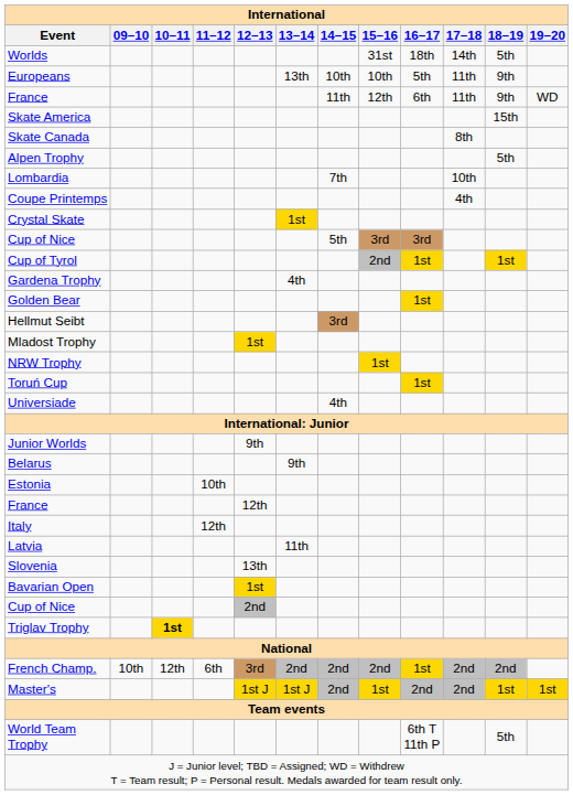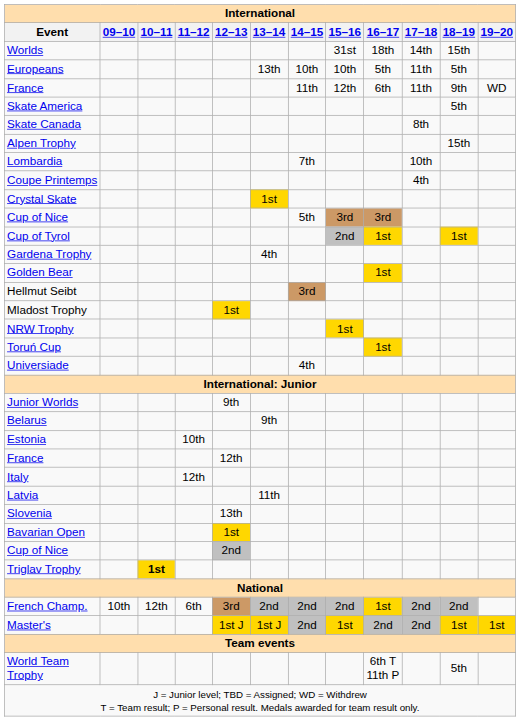 <table class="wikitable" style="text-align:center">
 <tr>
 <th colspan="12" style="background-color: #ffdead; " align="center">International</th>
 </tr>
 <tr>
 <th>Event</th>
 <th><a href='#'>09–10</a></th>
 <th><a href='#'>10–11</a></th>
 <th><a href='#'>11–12</a></th>
 <th><a href='#'>12–13</a></th>
 <th><a href='#'>13–14</a></th>
 <th><a href='#'>14–15</a></th>
 <th><a href='#'>15–16</a></th>
 <th><a href='#'>16–17</a></th>
 <th><a href='#'>17–18</a></th>
 <th><a href='#'>18–19</a></th>
 <th><a href='#'>19–20</a></th>
 </tr>
 <tr>
 <td align=left><a href='#'>Worlds</a></td>
 <td></td>
 <td></td>
 <td></td>
 <td></td>
 <td></td>
 <td></td>
 <td>31st</td>
 <td>18th</td>
 <td>14th</td>
-<td>5th</td>
+<td>15th</td>
 <td></td>
 </tr>
 <tr>
 <td align=left><a href='#'>Europeans</a></td>
 <td></td>
 <td></td>
 <td></td>
 <td></td>
 <td>13th</td>
 <td>10th</td>
 <td>10th</td>
 <td>5th</td>
 <td>11th</td>
-<td>9th</td>
+<td>5th</td>
 <td></td>
 </tr>
 <tr>
 <td align=left> <a href='#'>France</a></td>
 <td></td>
 <td></td>
 <td></td>
 <td></td>
 <td></td>
 <td>11th</td>
 <td>12th</td>
 <td>6th</td>
 <td>11th</td>
 <td>9th</td>
 <td>WD</td>
 </tr>
 <tr>
 <td align=left> <a href='#'>Skate America</a></td>
 <td></td>
 <td></td>
 <td></td>
 <td></td>
 <td></td>
 <td></td>
 <td></td>
 <td></td>
 <td></td>
-<td>15th</td>
+<td>5th</td>
 <td></td>
 </tr>
 <tr>
 <td align=left> <a href='#'>Skate Canada</a></td>
 <td></td>
 <td></td>
 <td></td>
 <td></td>
 <td></td>
 <td></td>
 <td></td>
 <td></td>
 <td>8th</td>
 <td></td>
 <td></td>
 </tr>
 <tr>
 <td align=left> <a href='#'>Alpen Trophy</a></td>
 <td></td>
 <td></td>
 <td></td>
 <td></td>
 <td></td>
 <td></td>
 <td></td>
 <td></td>
 <td></td>
-<td>5th</td>
+<td>15th</td>
 <td></td>
 </tr>
 <tr>
 <td align=left> <a href='#'>Lombardia</a></td>
 <td></td>
 <td></td>
 <td></td>
 <td></td>
 <td></td>
 <td>7th</td>
 <td></td>
 <td></td>
 <td>10th</td>
 <td></td>
 <td></td>
 </tr>
 <tr>
 <td align=left><a href='#'>Coupe Printemps</a></td>
 <td></td>
 <td></td>
 <td></td>
 <td></td>
 <td></td>
 <td></td>
 <td></td>
 <td></td>
 <td>4th</td>
 <td></td>
 <td></td>
 </tr>
 <tr>
 <td align=left><a href='#'>Crystal Skate</a></td>
 <td></td>
 <td></td>
 <td></td>
 <td></td>
 <td bgcolor=gold>1st</td>
 <td></td>
 <td></td>
 <td></td>
 <td></td>
 <td></td>
 <td></td>
 </tr>
 <tr>
 <td align=left><a href='#'>Cup of Nice</a></td>
 <td></td>
 <td></td>
 <td></td>
 <td></td>
 <td></td>
 <td>5th</td>
 <td bgcolor=cc9966>3rd</td>
 <td bgcolor=cc9966>3rd</td>
 <td></td>
 <td></td>
 <td></td>
 </tr>
 <tr>
 <td align=left><a href='#'>Cup of Tyrol</a></td>
 <td></td>
 <td></td>
 <td></td>
 <td></td>
 <td></td>
 <td></td>
 <td bgcolor=silver>2nd</td>
 <td bgcolor=gold>1st</td>
 <td></td>
 <td bgcolor=gold>1st</td>
 <td></td>
 </tr>
 <tr>
 <td align=left><a href='#'>Gardena Trophy</a></td>
 <td></td>
 <td></td>
 <td></td>
 <td></td>
 <td>4th</td>
 <td></td>
 <td></td>
 <td></td>
 <td></td>
 <td></td>
 <td></td>
 </tr>
 <tr>
 <td align=left><a href='#'>Golden Bear</a></td>
 <td></td>
 <td></td>
 <td></td>
 <td></td>
 <td></td>
 <td></td>
 <td></td>
 <td bgcolor=gold>1st</td>
 <td></td>
 <td></td>
 <td></td>
 </tr>
 <tr>
 <td align=left>Hellmut Seibt</td>
 <td></td>
 <td></td>
 <td></td>
 <td></td>
 <td></td>
 <td bgcolor=cc9966>3rd</td>
 <td></td>
 <td></td>
 <td></td>
 <td></td>
 <td></td>
 </tr>
 <tr>
 <td align=left>Mladost Trophy</td>
 <td></td>
 <td></td>
 <td></td>
 <td bgcolor=gold>1st</td>
 <td></td>
 <td></td>
 <td></td>
 <td></td>
 <td></td>
 <td></td>
 <td></td>
 </tr>
 <tr>
 <td align=left><a href='#'>NRW Trophy</a></td>
 <td></td>
 <td></td>
 <td></td>
 <td></td>
 <td></td>
 <td></td>
 <td bgcolor=gold>1st</td>
 <td></td>
 <td></td>
 <td></td>
 <td></td>
 </tr>
 <tr>
 <td align=left><a href='#'>Toruń Cup</a></td>
 <td></td>
 <td></td>
 <td></td>
 <td></td>
 <td></td>
 <td></td>
 <td></td>
 <td bgcolor=gold>1st</td>
 <td></td>
 <td></td>
 <td></td>
 </tr>
 <tr>
 <td align=left><a href='#'>Universiade</a></td>
 <td></td>
 <td></td>
 <td></td>
 <td></td>
 <td></td>
 <td>4th</td>
 <td></td>
 <td></td>
 <td></td>
 <td></td>
 <td></td>
 </tr>
 <tr>
 <th colspan="12" style="background-color: #ffdead; " align="center">International: Junior</th>
 </tr>
 <tr>
 <td align=left><a href='#'>Junior Worlds</a></td>
 <td></td>
 <td></td>
 <td></td>
 <td>9th</td>
 <td></td>
 <td></td>
 <td></td>
 <td></td>
 <td></td>
 <td></td>
 <td></td>
 </tr>
 <tr>
 <td align=left> <a href='#'>Belarus</a></td>
 <td></td>
 <td></td>
 <td></td>
 <td></td>
 <td>9th</td>
 <td></td>
 <td></td>
 <td></td>
 <td></td>
 <td></td>
 <td></td>
 </tr>
 <tr>
 <td align=left> <a href='#'>Estonia</a></td>
 <td></td>
 <td></td>
 <td>10th</td>
 <td></td>
 <td></td>
 <td></td>
 <td></td>
 <td></td>
 <td></td>
 <td></td>
 <td></td>
 </tr>
 <tr>
 <td align=left> <a href='#'>France</a></td>
 <td></td>
 <td></td>
 <td></td>
 <td>12th</td>
 <td></td>
 <td></td>
 <td></td>
 <td></td>
 <td></td>
 <td></td>
 <td></td>
 </tr>
 <tr>
 <td align=left> <a href='#'>Italy</a></td>
 <td></td>
 <td></td>
 <td>12th</td>
 <td></td>
 <td></td>
 <td></td>
 <td></td>
 <td></td>
 <td></td>
 <td></td>
 <td></td>
 </tr>
 <tr>
 <td align=left> <a href='#'>Latvia</a></td>
 <td></td>
 <td></td>
 <td></td>
 <td></td>
 <td>11th</td>
 <td></td>
 <td></td>
 <td></td>
 <td></td>
 <td></td>
 <td></td>
 </tr>
 <tr>
 <td align=left> <a href='#'>Slovenia</a></td>
 <td></td>
 <td></td>
 <td></td>
 <td>13th</td>
 <td></td>
 <td></td>
 <td></td>
 <td></td>
 <td></td>
 <td></td>
 <td></td>
 </tr>
 <tr>
 <td align=left><a href='#'>Bavarian Open</a></td>
 <td></td>
 <td></td>
 <td></td>
 <td bgcolor=gold>1st</td>
 <td></td>
 <td></td>
 <td></td>
 <td></td>
 <td></td>
 <td></td>
 <td></td>
 </tr>
 <tr>
 <td align=left><a href='#'>Cup of Nice</a></td>
 <td></td>
 <td></td>
 <td></td>
 <td bgcolor=silver>2nd</td>
 <td></td>
 <td></td>
 <td></td>
 <td></td>
 <td></td>
 <td></td>
 <td></td>
 </tr>
 <tr>
 <td align=left><a href='#'>Triglav Trophy</a></td>
 <td></td>
 <td bgcolor=gold><strong>1st</strong></td>
 <td></td>
 <td></td>
 <td></td>
 <td></td>
 <td></td>
 <td></td>
 <td></td>
 <td></td>
 <td></td>
 </tr>
 <tr>
 <th colspan="12" style="background-color: #ffdead; " align="center">National</th>
 </tr>
 <tr>
 <td align=left><a href='#'>French Champ.</a></td>
 <td>10th</td>
 <td>12th</td>
 <td>6th</td>
 <td bgcolor=cc9966>3rd</td>
 <td bgcolor=silver>2nd</td>
 <td bgcolor=silver>2nd</td>
 <td bgcolor=silver>2nd</td>
 <td bgcolor=gold>1st</td>
 <td bgcolor=silver>2nd</td>
 <td bgcolor=silver>2nd</td>
 <td></td>
 </tr>
 <tr>
 <td align=left><a href='#'>Master's</a></td>
 <td></td>
 <td></td>
 <td></td>
 <td bgcolor=gold>1st J</td>
 <td bgcolor=gold>1st J</td>
 <td bgcolor=silver>2nd</td>
 <td bgcolor=gold>1st</td>
 <td bgcolor=silver>2nd</td>
 <td bgcolor=silver>2nd</td>
 <td bgcolor=gold>1st</td>
 <td bgcolor=gold>1st</td>
 </tr>
 <tr>
 <th colspan="12" style="background-color: #ffdead; " align="center">Team events</th>
 </tr>
 <tr>
 <td align=left><a href='#'>World Team<br> Trophy</a></td>
 <td></td>
 <td></td>
 <td></td>
 <td></td>
 <td></td>
 <td></td>
 <td></td>
 <td>6th T <br>11th P</td>
 <td></td>
 <td>5th</td>
 <td></td>
 </tr>
 <tr>
 <td colspan="12" align="center"><small> J = Junior level; TBD = Assigned; WD = Withdrew <br> T = Team result; P = Personal result. Medals awarded for team result only. </small></td>
 </tr>
 </table>
